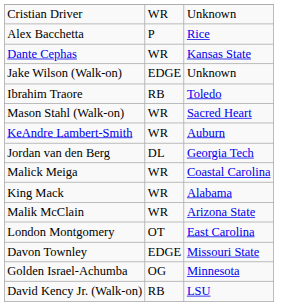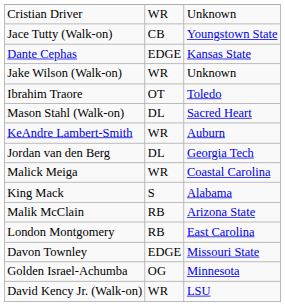 <table class="wikitable">
 <tr>
 </tr>
 <tr>
 <td>Cristian Driver</td>
 <td>WR</td>
 <td>Unknown</td>
 </tr>
 <tr>
-<td>Alex Bacchetta</td>
-<td>P</td>
-<td><a href='#'>Rice</a></td>
+<td>Jace Tutty (Walk-on)</td>
+<td>CB</td>
+<td><a href='#'>Youngstown State</a></td>
 </tr>
 <tr>
 <td><a href='#'>Dante Cephas</a></td>
-<td>WR</td>
+<td>EDGE</td>
 <td><a href='#'>Kansas State</a></td>
 </tr>
 <tr>
 <td>Jake Wilson (Walk-on)</td>
-<td>EDGE</td>
+<td>WR</td>
 <td>Unknown</td>
 </tr>
 <tr>
 <td>Ibrahim Traore</td>
-<td>RB</td>
+<td>OT</td>
 <td><a href='#'>Toledo</a></td>
 </tr>
 <tr>
 <td>Mason Stahl (Walk-on)</td>
-<td>WR</td>
+<td>DL</td>
 <td><a href='#'>Sacred Heart</a></td>
 </tr>
 <tr>
 <td><a href='#'>KeAndre Lambert-Smith</a></td>
 <td>WR</td>
 <td><a href='#'>Auburn</a></td>
 </tr>
 <tr>
 <td>Jordan van den Berg</td>
 <td>DL</td>
 <td><a href='#'>Georgia Tech</a></td>
 </tr>
 <tr>
 <td>Malick Meiga</td>
 <td>WR</td>
 <td><a href='#'>Coastal Carolina</a></td>
 </tr>
 <tr>
 <td>King Mack</td>
-<td>WR</td>
+<td>S</td>
 <td><a href='#'>Alabama</a></td>
 </tr>
 <tr>
 <td>Malik McClain</td>
-<td>WR</td>
+<td>RB</td>
 <td><a href='#'>Arizona State</a></td>
 </tr>
 <tr>
 <td>London Montgomery</td>
-<td>OT</td>
+<td>RB</td>
 <td><a href='#'>East Carolina</a></td>
 </tr>
 <tr>
 <td>Davon Townley</td>
 <td>EDGE</td>
 <td><a href='#'>Missouri State</a></td>
 </tr>
 <tr>
 <td>Golden Israel-Achumba</td>
 <td>OG</td>
 <td><a href='#'>Minnesota</a></td>
 </tr>
 <tr>
 <td>David Kency Jr. (Walk-on)</td>
-<td>RB</td>
+<td>WR</td>
 <td><a href='#'>LSU</a></td>
 </tr>
 </table>
